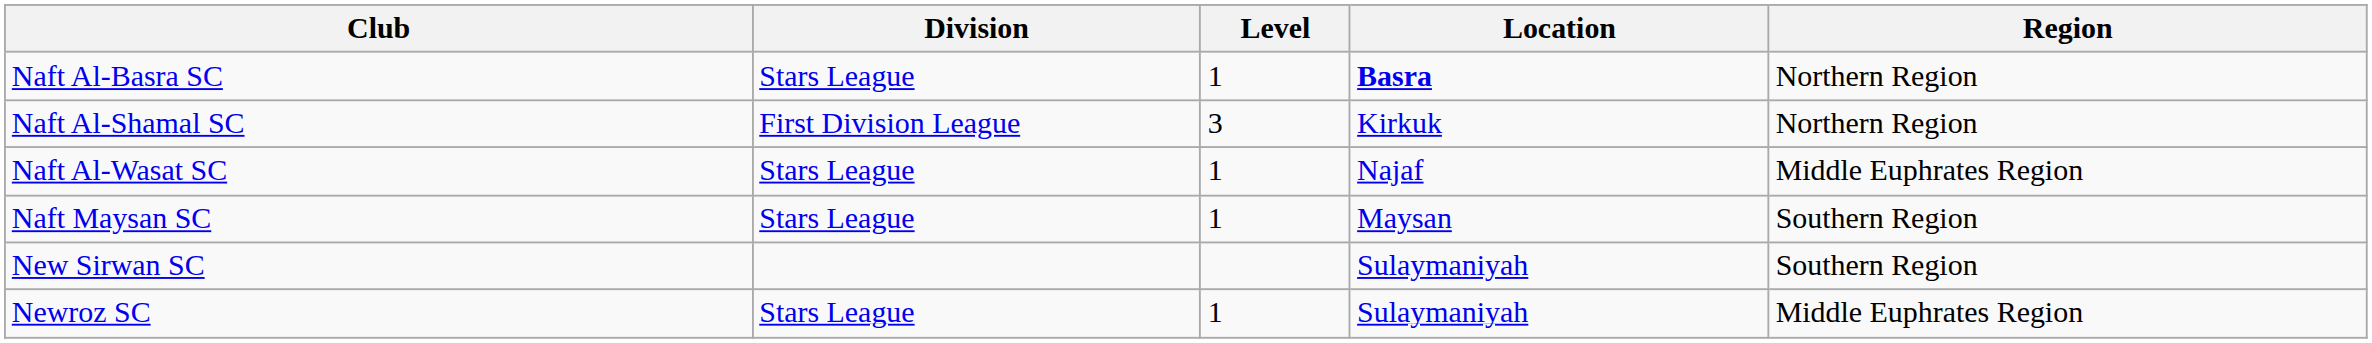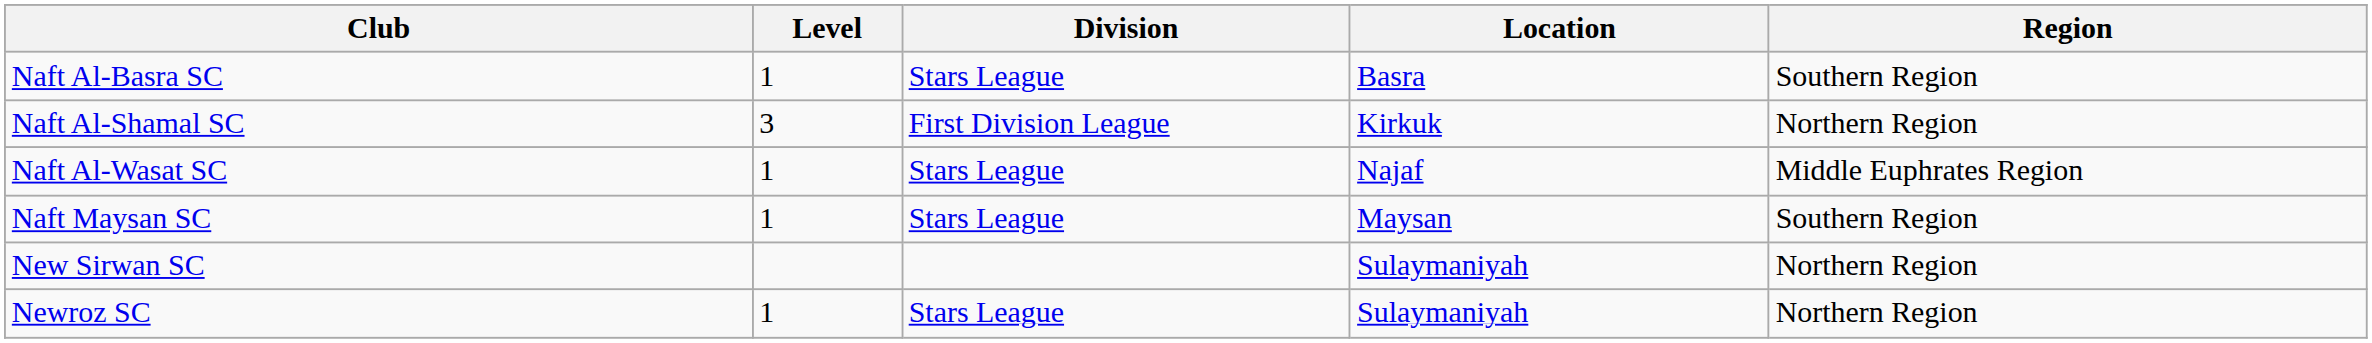 <table class="wikitable sortable" width=100% style="font-size:100%">
 <tr>
 <th width=25%>Club</th>
+<th width=5%>Level</th>
 <th width=15%>Division</th>
-<th width=5%>Level</th>
 <th width=14%>Location</th>
 <th width=20%>Region</th>
 </tr>
 <tr>
 <td><a href='#'>Naft Al-Basra SC</a></td>
+<td>1</td>
 <td><a href='#'>Stars League</a></td>
-<td>1</td>
-<td><strong><a href='#'>Basra</a></strong></td>
-<td>Northern Region</td>
+<td><a href='#'>Basra</a></td>
+<td>Southern Region</td>
 </tr>
 <tr>
 <td><a href='#'>Naft Al-Shamal SC</a></td>
+<td>3</td>
 <td><a href='#'>First Division League</a></td>
-<td>3</td>
 <td><a href='#'>Kirkuk</a></td>
 <td>Northern Region</td>
 </tr>
 <tr>
 <td><a href='#'>Naft Al-Wasat SC</a></td>
+<td>1</td>
 <td><a href='#'>Stars League</a></td>
-<td>1</td>
 <td><a href='#'>Najaf</a></td>
 <td>Middle Euphrates Region</td>
 </tr>
 <tr>
 <td><a href='#'>Naft Maysan SC</a></td>
+<td>1</td>
 <td><a href='#'>Stars League</a></td>
-<td>1</td>
 <td><a href='#'>Maysan</a></td>
 <td>Southern Region</td>
 </tr>
 <tr>
 <td><a href='#'>New Sirwan SC</a></td>
 <td></td>
 <td></td>
 <td><a href='#'>Sulaymaniyah</a></td>
-<td>Southern Region</td>
+<td>Northern Region</td>
 </tr>
 <tr>
 <td><a href='#'>Newroz SC</a></td>
+<td>1</td>
 <td><a href='#'>Stars League</a></td>
-<td>1</td>
 <td><a href='#'>Sulaymaniyah</a></td>
-<td>Middle Euphrates Region</td>
+<td>Northern Region</td>
 </tr>
 </table>
